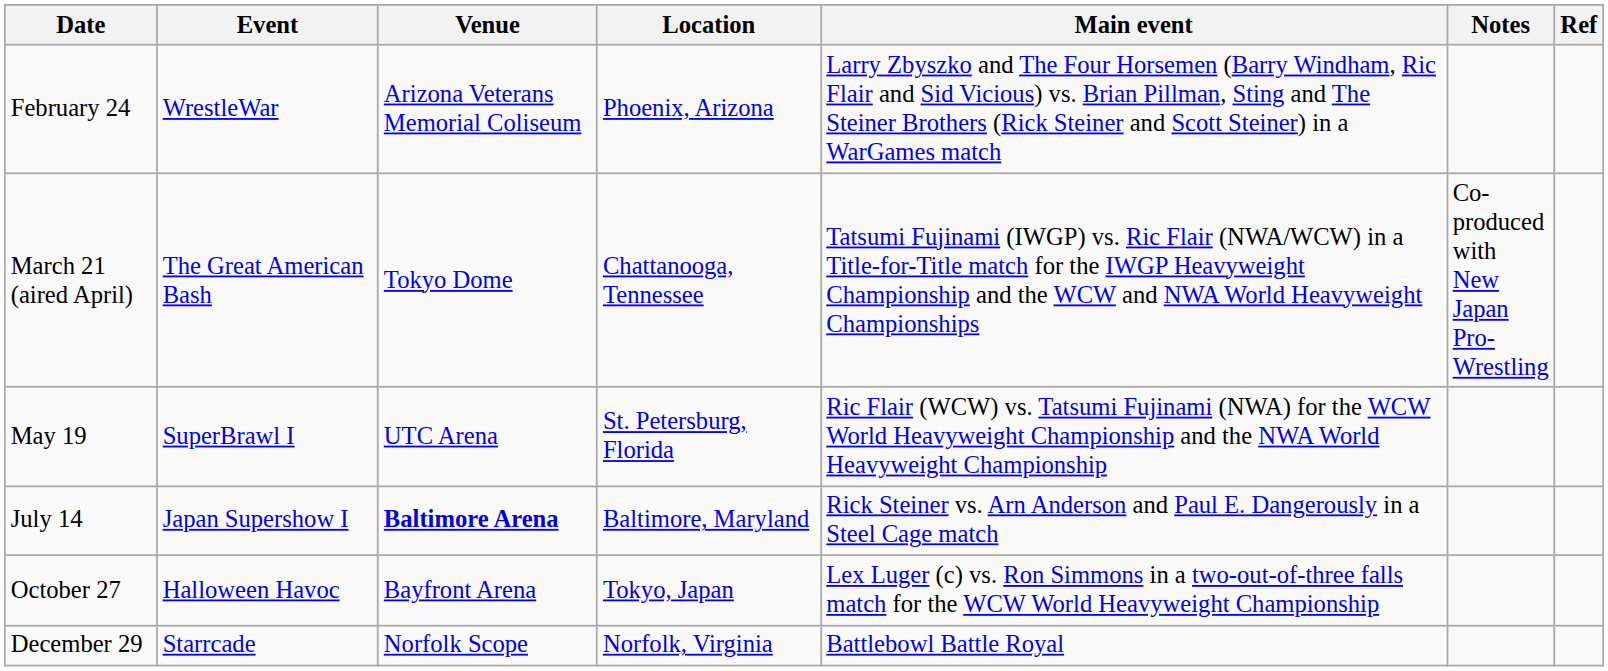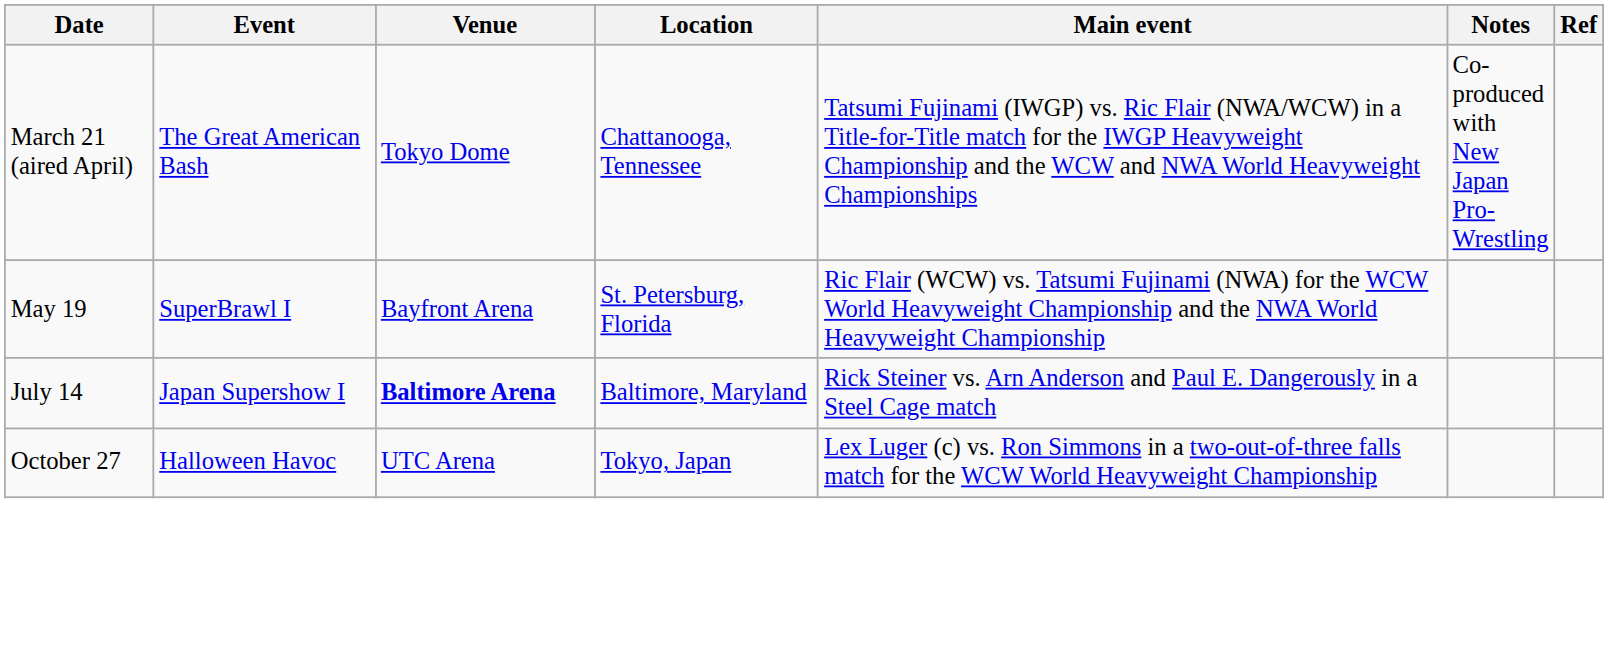 <table class="sortable wikitable succession-box" style="font-size:85%; width: 100%">
 <tr>
 <th width=10%>Date</th>
 <th width=15%>Event</th>
 <th width=15%>Venue</th>
 <th width=15%>Location</th>
 <th width=45%>Main event</th>
 <th width=15%>Notes</th>
 <th width=15%>Ref</th>
-</tr>
-<tr>
-<td>February 24</td>
-<td><a href='#'>WrestleWar</a></td>
-<td><a href='#'>Arizona Veterans Memorial Coliseum</a></td>
-<td><a href='#'>Phoenix, Arizona</a></td>
-<td><a href='#'>Larry Zbyszko</a> and <a href='#'>The Four Horsemen</a> (<a href='#'>Barry Windham</a>, <a href='#'>Ric Flair</a> and <a href='#'>Sid Vicious</a>) vs. <a href='#'>Brian Pillman</a>, <a href='#'>Sting</a> and <a href='#'>The Steiner Brothers</a> (<a href='#'>Rick Steiner</a> and <a href='#'>Scott Steiner</a>) in a <a href='#'>WarGames match</a></td>
-<td></td>
-<td></td>
 </tr>
 <tr>
 <td>March 21 (aired April)</td>
 <td><a href='#'>The Great American Bash</a></td>
 <td><a href='#'>Tokyo Dome</a></td>
 <td><a href='#'>Chattanooga, Tennessee</a></td>
 <td><a href='#'>Tatsumi Fujinami</a> (IWGP) vs. <a href='#'>Ric Flair</a> (NWA/WCW) in a <a href='#'>Title-for-Title match</a> for the <a href='#'>IWGP Heavyweight Championship</a> and the <a href='#'>WCW</a> and <a href='#'>NWA World Heavyweight Championships</a></td>
 <td>Co-produced with <a href='#'>New Japan Pro-Wrestling</a></td>
 <td></td>
 </tr>
 <tr>
 <td>May 19</td>
 <td><a href='#'>SuperBrawl I</a></td>
-<td><a href='#'>UTC Arena</a></td>
+<td><a href='#'>Bayfront Arena</a></td>
 <td><a href='#'>St. Petersburg, Florida</a></td>
 <td><a href='#'>Ric Flair</a> (WCW) vs. <a href='#'>Tatsumi Fujinami</a> (NWA) for the <a href='#'>WCW World Heavyweight Championship</a> and the <a href='#'>NWA World Heavyweight Championship</a></td>
 <td></td>
 <td></td>
 </tr>
 <tr>
 <td>July 14</td>
 <td><a href='#'>Japan Supershow I</a></td>
 <td><strong><a href='#'>Baltimore Arena</a></strong></td>
 <td><a href='#'>Baltimore, Maryland</a></td>
 <td><a href='#'>Rick Steiner</a> vs. <a href='#'>Arn Anderson</a> and <a href='#'>Paul E. Dangerously</a> in a <a href='#'>Steel Cage match</a></td>
 <td></td>
 <td></td>
 </tr>
 <tr>
 <td>October 27</td>
 <td><a href='#'>Halloween Havoc</a></td>
-<td><a href='#'>Bayfront Arena</a></td>
+<td><a href='#'>UTC Arena</a></td>
 <td><a href='#'>Tokyo, Japan</a></td>
 <td><a href='#'>Lex Luger</a> (c) vs. <a href='#'>Ron Simmons</a> in a <a href='#'>two-out-of-three falls match</a> for the <a href='#'>WCW World Heavyweight Championship</a></td>
 <td></td>
 <td></td>
 </tr>
-<tr>
-<td>December 29</td>
-<td><a href='#'>Starrcade</a></td>
-<td><a href='#'>Norfolk Scope</a></td>
-<td><a href='#'>Norfolk, Virginia</a></td>
-<td><a href='#'>Battlebowl Battle Royal</a></td>
-<td></td>
-<td></td>
-</tr>
 </table>
